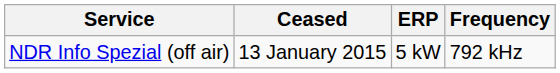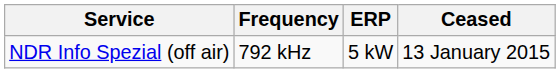 <table class="wikitable">
 <tr>
 <th>Service</th>
+<th>Frequency</th>
+<th>ERP</th>
 <th>Ceased</th>
-<th>ERP</th>
-<th>Frequency</th>
 </tr>
 <tr>
 <td><a href='#'>NDR Info Spezial</a> (off air)</td>
+<td>792 kHz</td>
+<td>5 kW</td>
 <td>13 January 2015</td>
-<td>5 kW</td>
-<td>792 kHz</td>
 </tr>
 </table>
